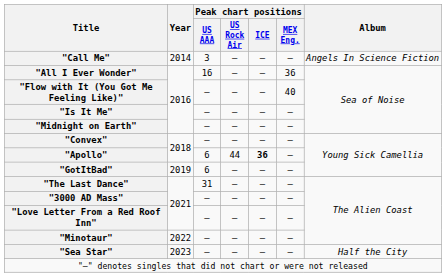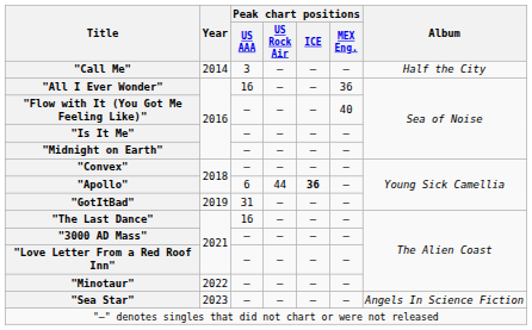 <table class="wikitable plainrowheaders" style="text-align:center;">
 <tr>
 <th scope="col" rowspan="2" style="width:18em;">Title</th>
 <th scope="col" rowspan="2">Year</th>
 <th scope="col" colspan="4">Peak chart positions</th>
 <th scope="col" rowspan="2">Album</th>
 </tr>
 <tr>
 <th scope="col" style="width:3em;font-size:90%;"><a href='#'>US<br>AAA</a><br></th>
 <th scope="col" style="width:3em;font-size:90%;"><a href='#'>US<br>Rock<br>Air</a><br></th>
 <th scope="col" style="width:3em;font-size:90%;"><a href='#'>ICE</a><br></th>
 <th scope="col" style="width:3em;font-size:90%;"><a href='#'>MEX<br>Eng.</a><br></th>
 </tr>
 <tr>
 <th scope="row">"Call Me"</th>
 <td>2014</td>
 <td>3</td>
 <td>—</td>
 <td>—</td>
 <td>—</td>
-<td><em>Angels In Science Fiction</em></td>
+<td><em>Half the City</em></td>
 </tr>
 <tr>
 <th scope="row">"All I Ever Wonder"</th>
 <td rowspan=4>2016</td>
 <td>16</td>
 <td>—</td>
 <td>—</td>
 <td>36</td>
 <td rowspan=4><em>Sea of Noise</em></td>
 </tr>
 <tr>
 <th scope="row">"Flow with It (You Got Me Feeling Like)"</th>
 <td>—</td>
 <td>—</td>
 <td>—</td>
 <td>40</td>
 </tr>
 <tr>
 <th scope="row">"Is It Me"</th>
 <td>—</td>
 <td>—</td>
 <td>—</td>
 <td>—</td>
 </tr>
 <tr>
 <th scope="row">"Midnight on Earth"</th>
 <td>—</td>
 <td>—</td>
 <td>—</td>
 <td>—</td>
 </tr>
 <tr>
 <th scope="row">"Convex"</th>
 <td rowspan=2>2018</td>
 <td>—</td>
 <td>—</td>
 <td>—</td>
 <td>—</td>
 <td rowspan="3"><em>Young Sick Camellia</em></td>
 </tr>
 <tr>
 <th scope="row">"Apollo"</th>
 <td>6</td>
 <td>44</td>
 <td><strong>36</strong></td>
 <td>—</td>
 </tr>
 <tr>
 <th scope="row">"GotItBad"</th>
 <td>2019</td>
-<td>6</td>
+<td>31</td>
 <td>—</td>
 <td>—</td>
 <td>—</td>
 </tr>
 <tr>
 <th scope="row">"The Last Dance"</th>
 <td rowspan=3>2021</td>
-<td>31</td>
+<td>16</td>
 <td>—</td>
 <td>—</td>
 <td>—</td>
 <td rowspan=4><em>The Alien Coast</em></td>
 </tr>
 <tr>
 <th scope="row">"3000 AD Mass"</th>
 <td>—</td>
 <td>—</td>
 <td>—</td>
 <td>—</td>
 </tr>
 <tr>
 <th scope="row">"Love Letter From a Red Roof Inn"</th>
 <td>—</td>
 <td>—</td>
 <td>—</td>
 <td>—</td>
 </tr>
 <tr>
 <th scope="row">"Minotaur"</th>
 <td>2022</td>
 <td>—</td>
 <td>—</td>
 <td>—</td>
 <td>—</td>
 </tr>
 <tr>
 <th scope="row">"Sea Star"</th>
 <td>2023</td>
 <td>—</td>
 <td>—</td>
 <td>—</td>
 <td>—</td>
-<td><em>Half the City</em></td>
+<td><em>Angels In Science Fiction</em></td>
 </tr>
 <tr>
 <td colspan="10" style="font-size:9pt">"—" denotes singles that did not chart or were not released</td>
 </tr>
 </table>
